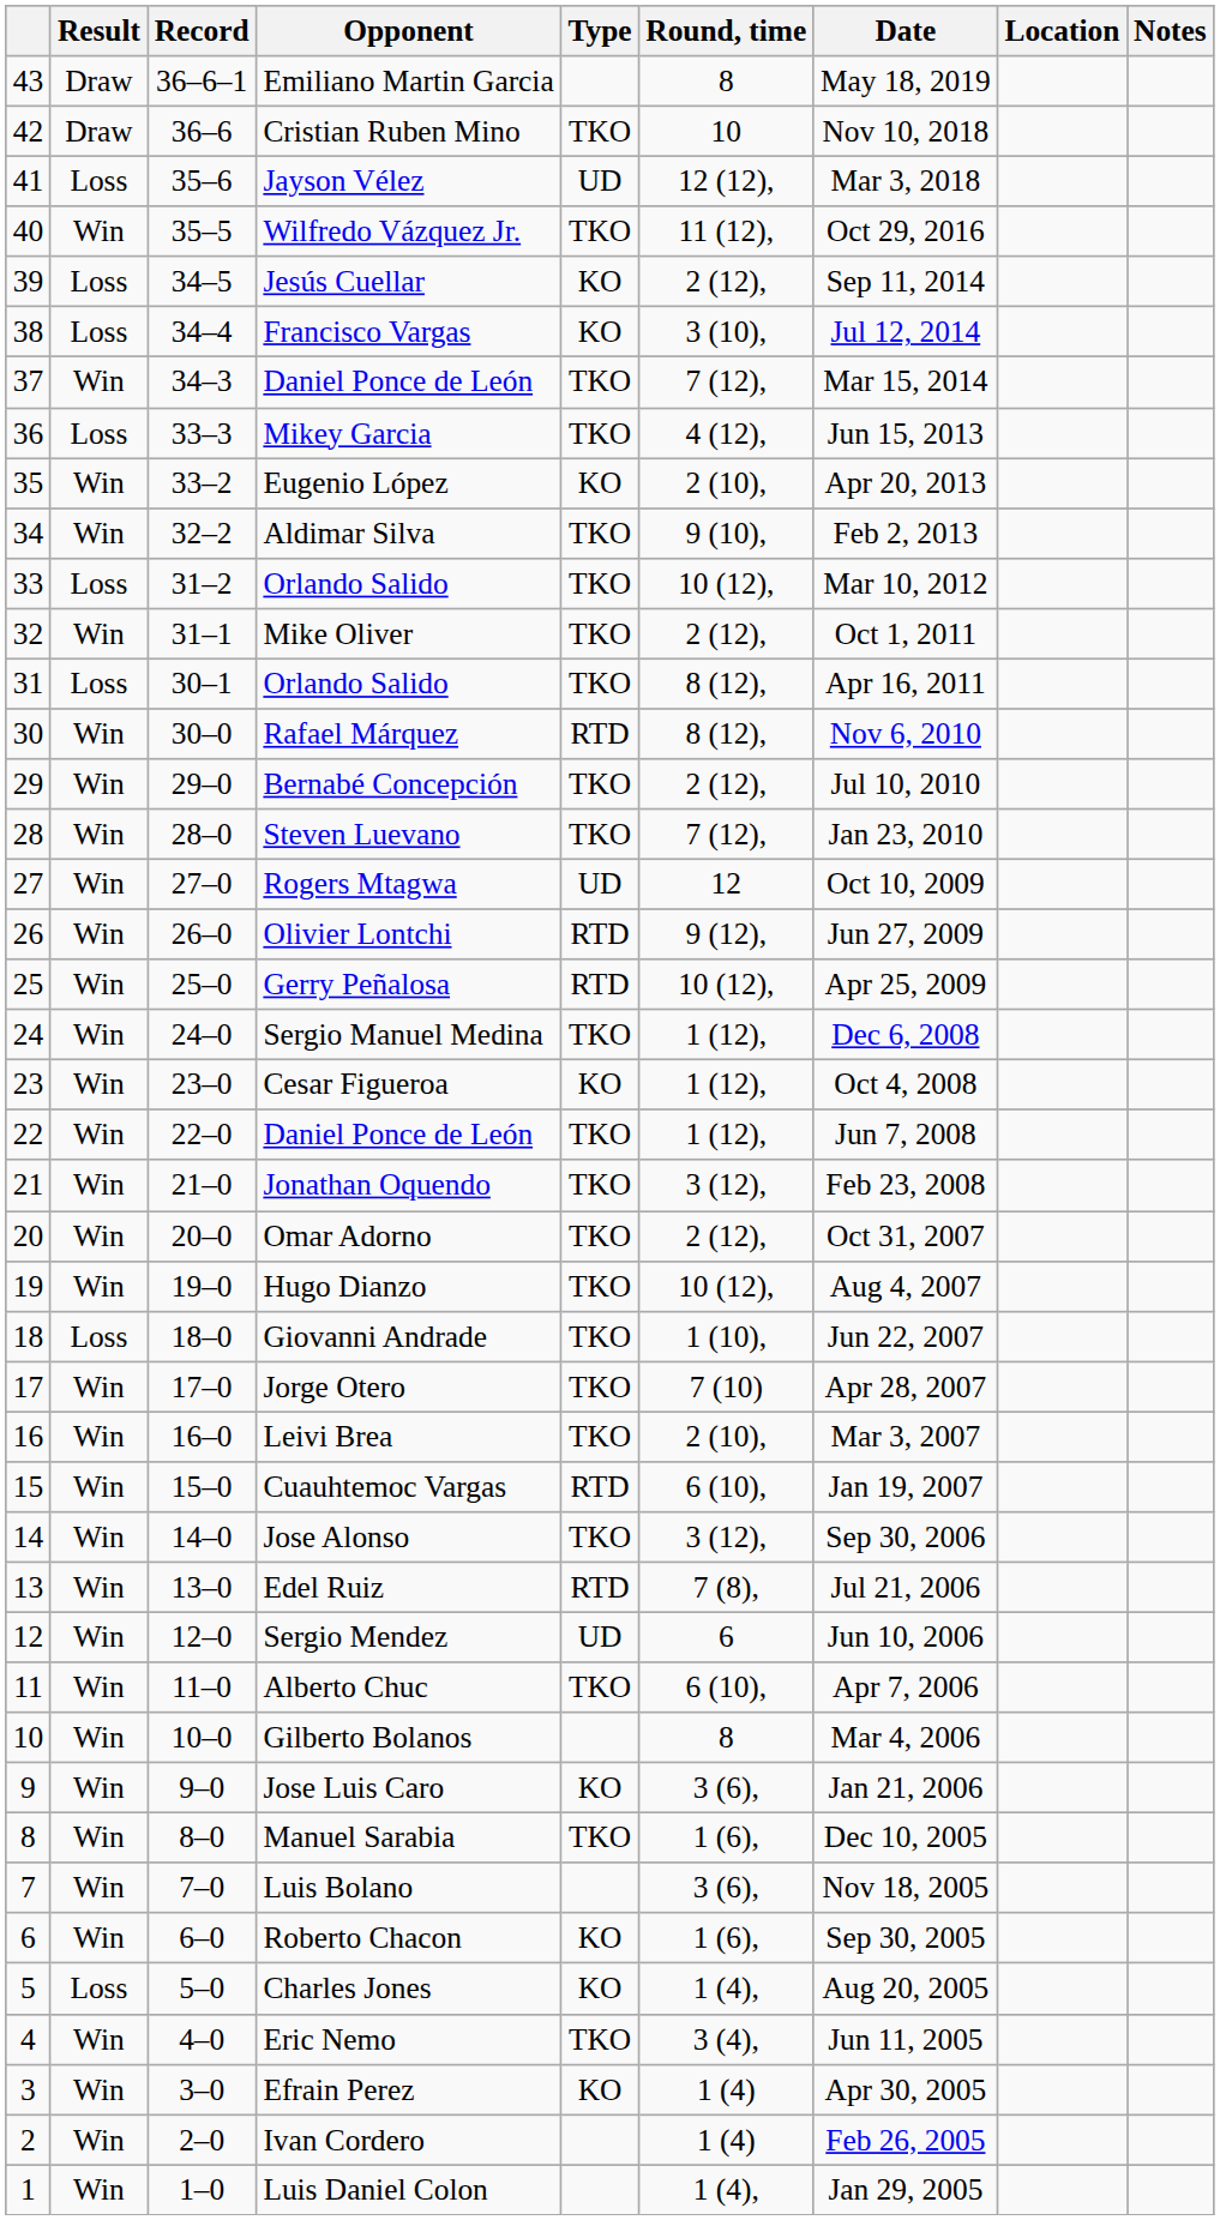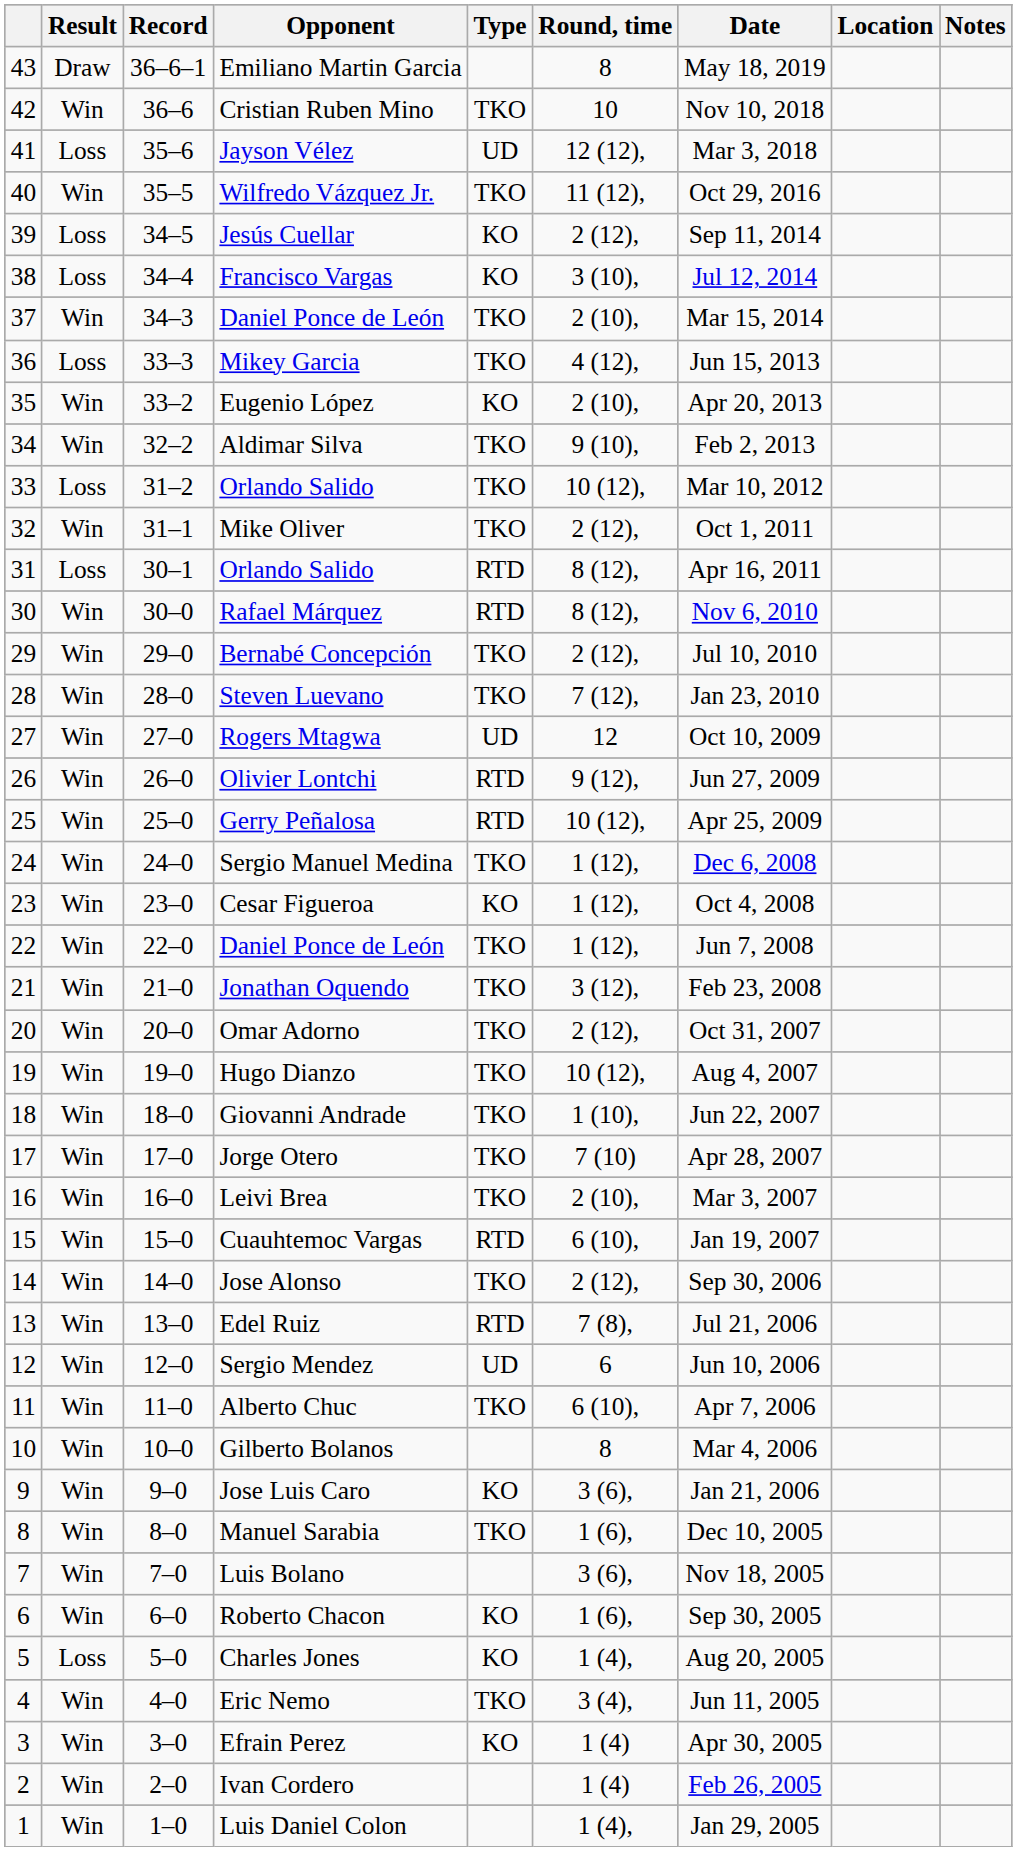 <table class="wikitable" style="text-align:center; font-size:95%">
 <tr>
 <th></th>
 <th>Result</th>
 <th>Record</th>
 <th>Opponent</th>
 <th>Type</th>
 <th>Round, time</th>
 <th>Date</th>
 <th>Location</th>
 <th>Notes</th>
 </tr>
 <tr>
 <td>43</td>
 <td>Draw</td>
 <td>36–6–1</td>
 <td style="text-align:left;">Emiliano Martin Garcia</td>
 <td></td>
 <td>8</td>
 <td>May 18, 2019</td>
 <td style="text-align:left;"></td>
 <td></td>
 </tr>
 <tr>
 <td>42</td>
-<td>Draw</td>
+<td>Win</td>
 <td>36–6</td>
 <td style="text-align:left;">Cristian Ruben Mino</td>
 <td>TKO</td>
 <td>10</td>
 <td>Nov 10, 2018</td>
 <td style="text-align:left;"></td>
 <td></td>
 </tr>
 <tr>
 <td>41</td>
 <td>Loss</td>
 <td>35–6</td>
 <td style="text-align:left;"><a href='#'>Jayson Vélez</a></td>
 <td>UD</td>
 <td>12 (12), </td>
 <td>Mar 3, 2018</td>
 <td style="text-align:left;"></td>
 <td></td>
 </tr>
 <tr>
 <td>40</td>
 <td>Win</td>
 <td>35–5</td>
 <td style="text-align:left;"><a href='#'>Wilfredo Vázquez Jr.</a></td>
 <td>TKO</td>
 <td>11 (12), </td>
 <td>Oct 29, 2016</td>
 <td style="text-align:left;"></td>
 <td></td>
 </tr>
 <tr>
 <td>39</td>
 <td>Loss</td>
 <td>34–5</td>
 <td style="text-align:left;"><a href='#'>Jesús Cuellar</a></td>
 <td>KO</td>
 <td>2 (12), </td>
 <td>Sep 11, 2014</td>
 <td style="text-align:left;"></td>
 <td style="text-align:left;"></td>
 </tr>
 <tr>
 <td>38</td>
 <td>Loss</td>
 <td>34–4</td>
 <td style="text-align:left;"><a href='#'>Francisco Vargas</a></td>
 <td>KO</td>
 <td>3 (10), </td>
 <td><a href='#'>Jul 12, 2014</a></td>
 <td style="text-align:left;"></td>
 <td style="text-align:left;"></td>
 </tr>
 <tr>
 <td>37</td>
 <td>Win</td>
 <td>34–3</td>
 <td style="text-align:left;"><a href='#'>Daniel Ponce de León</a></td>
 <td>TKO</td>
-<td>7 (12), </td>
+<td>2 (10), </td>
 <td>Mar 15, 2014</td>
 <td style="text-align:left;"></td>
 <td style="text-align:left;"></td>
 </tr>
 <tr>
 <td>36</td>
 <td>Loss</td>
 <td>33–3</td>
 <td style="text-align:left;"><a href='#'>Mikey Garcia</a></td>
 <td>TKO</td>
 <td>4 (12), </td>
 <td>Jun 15, 2013</td>
 <td style="text-align:left;"></td>
 <td style="text-align:left;"></td>
 </tr>
 <tr>
 <td>35</td>
 <td>Win</td>
 <td>33–2</td>
 <td style="text-align:left;">Eugenio López</td>
 <td>KO</td>
 <td>2 (10), </td>
 <td>Apr 20, 2013</td>
 <td style="text-align:left;"></td>
 <td></td>
 </tr>
 <tr>
 <td>34</td>
 <td>Win</td>
 <td>32–2</td>
 <td style="text-align:left;">Aldimar Silva</td>
 <td>TKO</td>
 <td>9 (10), </td>
 <td>Feb 2, 2013</td>
 <td style="text-align:left;"></td>
 <td></td>
 </tr>
 <tr>
 <td>33</td>
 <td>Loss</td>
 <td>31–2</td>
 <td style="text-align:left;"><a href='#'>Orlando Salido</a></td>
 <td>TKO</td>
 <td>10 (12), </td>
 <td>Mar 10, 2012</td>
 <td style="text-align:left;"></td>
 <td style="text-align:left;"></td>
 </tr>
 <tr>
 <td>32</td>
 <td>Win</td>
 <td>31–1</td>
 <td style="text-align:left;">Mike Oliver</td>
 <td>TKO</td>
 <td>2 (12), </td>
 <td>Oct 1, 2011</td>
 <td style="text-align:left;"></td>
 <td style="text-align:left;"></td>
 </tr>
 <tr>
 <td>31</td>
 <td>Loss</td>
 <td>30–1</td>
 <td style="text-align:left;"><a href='#'>Orlando Salido</a></td>
-<td>TKO</td>
+<td>RTD</td>
 <td>8 (12), </td>
 <td>Apr 16, 2011</td>
 <td style="text-align:left;"></td>
 <td style="text-align:left;"></td>
 </tr>
 <tr>
 <td>30</td>
 <td>Win</td>
 <td>30–0</td>
 <td style="text-align:left;"><a href='#'>Rafael Márquez</a></td>
 <td>RTD</td>
 <td>8 (12), </td>
 <td><a href='#'>Nov 6, 2010</a></td>
 <td style="text-align:left;"></td>
 <td style="text-align:left;"></td>
 </tr>
 <tr>
 <td>29</td>
 <td>Win</td>
 <td>29–0</td>
 <td style="text-align:left;"><a href='#'>Bernabé Concepción</a></td>
 <td>TKO</td>
 <td>2 (12), </td>
 <td>Jul 10, 2010</td>
 <td style="text-align:left;"></td>
 <td style="text-align:left;"></td>
 </tr>
 <tr>
 <td>28</td>
 <td>Win</td>
 <td>28–0</td>
 <td style="text-align:left;"><a href='#'>Steven Luevano</a></td>
 <td>TKO</td>
 <td>7 (12), </td>
 <td>Jan 23, 2010</td>
 <td style="text-align:left;"></td>
 <td style="text-align:left;"></td>
 </tr>
 <tr>
 <td>27</td>
 <td>Win</td>
 <td>27–0</td>
 <td style="text-align:left;"><a href='#'>Rogers Mtagwa</a></td>
 <td>UD</td>
 <td>12</td>
 <td>Oct 10, 2009</td>
 <td style="text-align:left;"></td>
 <td style="text-align:left;"></td>
 </tr>
 <tr>
 <td>26</td>
 <td>Win</td>
 <td>26–0</td>
 <td style="text-align:left;"><a href='#'>Olivier Lontchi</a></td>
 <td>RTD</td>
 <td>9 (12), </td>
 <td>Jun 27, 2009</td>
 <td style="text-align:left;"></td>
 <td style="text-align:left;"></td>
 </tr>
 <tr>
 <td>25</td>
 <td>Win</td>
 <td>25–0</td>
 <td style="text-align:left;"><a href='#'>Gerry Peñalosa</a></td>
 <td>RTD</td>
 <td>10 (12), </td>
 <td>Apr 25, 2009</td>
 <td style="text-align:left;"></td>
 <td style="text-align:left;"></td>
 </tr>
 <tr>
 <td>24</td>
 <td>Win</td>
 <td>24–0</td>
 <td style="text-align:left;">Sergio Manuel Medina</td>
 <td>TKO</td>
 <td>1 (12), </td>
 <td><a href='#'>Dec 6, 2008</a></td>
 <td style="text-align:left;"></td>
 <td style="text-align:left;"></td>
 </tr>
 <tr>
 <td>23</td>
 <td>Win</td>
 <td>23–0</td>
 <td style="text-align:left;">Cesar Figueroa</td>
 <td>KO</td>
 <td>1 (12), </td>
 <td>Oct 4, 2008</td>
 <td style="text-align:left;"></td>
 <td style="text-align:left;"></td>
 </tr>
 <tr>
 <td>22</td>
 <td>Win</td>
 <td>22–0</td>
 <td style="text-align:left;"><a href='#'>Daniel Ponce de León</a></td>
 <td>TKO</td>
 <td>1 (12), </td>
 <td>Jun 7, 2008</td>
 <td style="text-align:left;"></td>
 <td style="text-align:left;"></td>
 </tr>
 <tr>
 <td>21</td>
 <td>Win</td>
 <td>21–0</td>
 <td style="text-align:left;"><a href='#'>Jonathan Oquendo</a></td>
 <td>TKO</td>
 <td>3 (12), </td>
 <td>Feb 23, 2008</td>
 <td style="text-align:left;"></td>
 <td style="text-align:left;"></td>
 </tr>
 <tr>
 <td>20</td>
 <td>Win</td>
 <td>20–0</td>
 <td style="text-align:left;">Omar Adorno</td>
 <td>TKO</td>
 <td>2 (12), </td>
 <td>Oct 31, 2007</td>
 <td style="text-align:left;"></td>
 <td style="text-align:left;"></td>
 </tr>
 <tr>
 <td>19</td>
 <td>Win</td>
 <td>19–0</td>
 <td style="text-align:left;">Hugo Dianzo</td>
 <td>TKO</td>
 <td>10 (12), </td>
 <td>Aug 4, 2007</td>
 <td style="text-align:left;"></td>
 <td style="text-align:left;"></td>
 </tr>
 <tr>
 <td>18</td>
-<td>Loss</td>
+<td>Win</td>
 <td>18–0</td>
 <td style="text-align:left;">Giovanni Andrade</td>
 <td>TKO</td>
 <td>1 (10), </td>
 <td>Jun 22, 2007</td>
 <td style="text-align:left;"></td>
 <td style="text-align:left;"></td>
 </tr>
 <tr>
 <td>17</td>
 <td>Win</td>
 <td>17–0</td>
 <td style="text-align:left;">Jorge Otero</td>
 <td>TKO</td>
 <td>7 (10)</td>
 <td>Apr 28, 2007</td>
 <td style="text-align:left;"></td>
 <td></td>
 </tr>
 <tr>
 <td>16</td>
 <td>Win</td>
 <td>16–0</td>
 <td style="text-align:left;">Leivi Brea</td>
 <td>TKO</td>
 <td>2 (10), </td>
 <td>Mar 3, 2007</td>
 <td style="text-align:left;"></td>
 <td></td>
 </tr>
 <tr>
 <td>15</td>
 <td>Win</td>
 <td>15–0</td>
 <td style="text-align:left;">Cuauhtemoc Vargas</td>
 <td>RTD</td>
 <td>6 (10), </td>
 <td>Jan 19, 2007</td>
 <td style="text-align:left;"></td>
 <td></td>
 </tr>
 <tr>
 <td>14</td>
 <td>Win</td>
 <td>14–0</td>
 <td style="text-align:left;">Jose Alonso</td>
 <td>TKO</td>
-<td>3 (12), </td>
+<td>2 (12), </td>
 <td>Sep 30, 2006</td>
 <td style="text-align:left;"></td>
 <td style="text-align:left;"></td>
 </tr>
 <tr>
 <td>13</td>
 <td>Win</td>
 <td>13–0</td>
 <td style="text-align:left;">Edel Ruiz</td>
 <td>RTD</td>
 <td>7 (8), </td>
 <td>Jul 21, 2006</td>
 <td style="text-align:left;"></td>
 <td></td>
 </tr>
 <tr>
 <td>12</td>
 <td>Win</td>
 <td>12–0</td>
 <td style="text-align:left;">Sergio Mendez</td>
 <td>UD</td>
 <td>6</td>
 <td>Jun 10, 2006</td>
 <td style="text-align:left;"></td>
 <td></td>
 </tr>
 <tr>
 <td>11</td>
 <td>Win</td>
 <td>11–0</td>
 <td style="text-align:left;">Alberto Chuc</td>
 <td>TKO</td>
 <td>6 (10), </td>
 <td>Apr 7, 2006</td>
 <td style="text-align:left;"></td>
 <td></td>
 </tr>
 <tr>
 <td>10</td>
 <td>Win</td>
 <td>10–0</td>
 <td style="text-align:left;">Gilberto Bolanos</td>
 <td></td>
 <td>8</td>
 <td>Mar 4, 2006</td>
 <td style="text-align:left;"></td>
 <td></td>
 </tr>
 <tr>
 <td>9</td>
 <td>Win</td>
 <td>9–0</td>
 <td style="text-align:left;">Jose Luis Caro</td>
 <td>KO</td>
 <td>3 (6), </td>
 <td>Jan 21, 2006</td>
 <td style="text-align:left;"></td>
 <td></td>
 </tr>
 <tr>
 <td>8</td>
 <td>Win</td>
 <td>8–0</td>
 <td style="text-align:left;">Manuel Sarabia</td>
 <td>TKO</td>
 <td>1 (6), </td>
 <td>Dec 10, 2005</td>
 <td style="text-align:left;"></td>
 <td></td>
 </tr>
 <tr>
 <td>7</td>
 <td>Win</td>
 <td>7–0</td>
 <td style="text-align:left;">Luis Bolano</td>
 <td></td>
 <td>3 (6), </td>
 <td>Nov 18, 2005</td>
 <td style="text-align:left;"></td>
 <td></td>
 </tr>
 <tr>
 <td>6</td>
 <td>Win</td>
 <td>6–0</td>
 <td style="text-align:left;">Roberto Chacon</td>
 <td>KO</td>
 <td>1 (6), </td>
 <td>Sep 30, 2005</td>
 <td style="text-align:left;"></td>
 <td></td>
 </tr>
 <tr>
 <td>5</td>
 <td>Loss</td>
 <td>5–0</td>
 <td style="text-align:left;">Charles Jones</td>
 <td>KO</td>
 <td>1 (4), </td>
 <td>Aug 20, 2005</td>
 <td style="text-align:left;"></td>
 <td></td>
 </tr>
 <tr>
 <td>4</td>
 <td>Win</td>
 <td>4–0</td>
 <td style="text-align:left;">Eric Nemo</td>
 <td>TKO</td>
 <td>3 (4), </td>
 <td>Jun 11, 2005</td>
 <td style="text-align:left;"></td>
 <td></td>
 </tr>
 <tr>
 <td>3</td>
 <td>Win</td>
 <td>3–0</td>
 <td style="text-align:left;">Efrain Perez</td>
 <td>KO</td>
 <td>1 (4)</td>
 <td>Apr 30, 2005</td>
 <td style="text-align:left;"></td>
 <td></td>
 </tr>
 <tr>
 <td>2</td>
 <td>Win</td>
 <td>2–0</td>
 <td style="text-align:left;">Ivan Cordero</td>
 <td></td>
 <td>1 (4)</td>
 <td><a href='#'>Feb 26, 2005</a></td>
 <td style="text-align:left;"></td>
 <td></td>
 </tr>
 <tr>
 <td>1</td>
 <td>Win</td>
 <td>1–0</td>
 <td style="text-align:left;">Luis Daniel Colon</td>
 <td></td>
 <td>1 (4), </td>
 <td>Jan 29, 2005</td>
 <td style="text-align:left;"></td>
 <td></td>
 </tr>
 </table>
